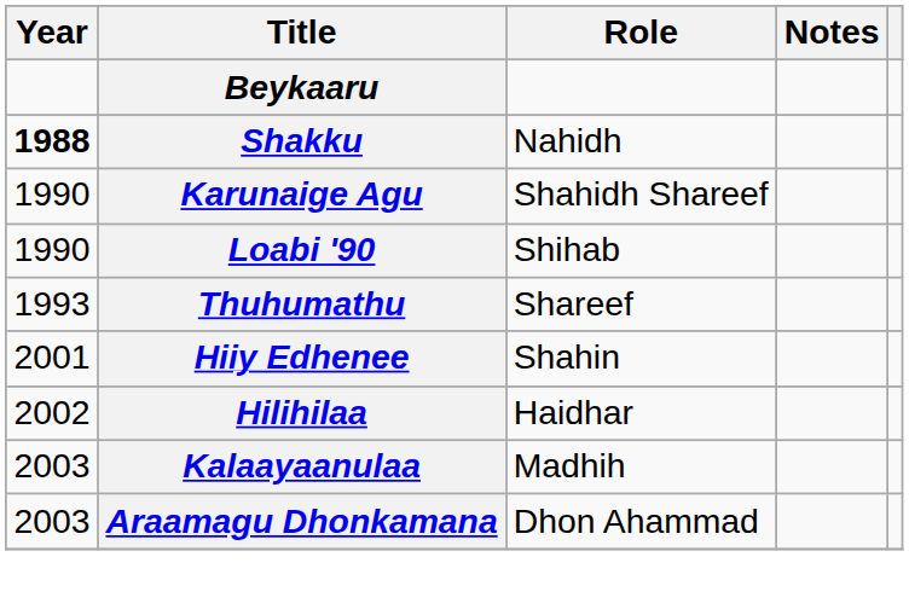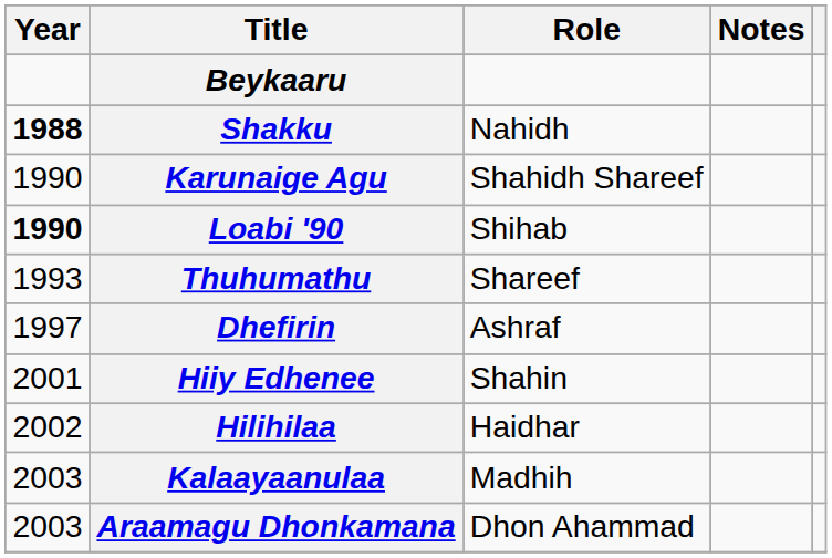 <table class="wikitable sortable plainrowheaders">
 <tr style="background:#ccc; text-align:center;">
 <th scope="col">Year</th>
 <th scope="col">Title</th>
 <th scope="col">Role</th>
 <th scope="col">Notes</th>
 <th scope="col" class="unsortable"></th>
 </tr>
 <tr>
 <td></td>
 <th scope="row"><em>Beykaaru</em></th>
 <td></td>
 <td></td>
 <td style="text-align: center;"></td>
 </tr>
 <tr>
 <td><strong>1988</strong></td>
 <th scope="row"><em><a href='#'>Shakku</a></em></th>
 <td>Nahidh</td>
 <td></td>
 <td style="text-align: center;"></td>
 </tr>
 <tr>
 <td>1990</td>
 <th scope="row"><em><a href='#'>Karunaige Agu</a></em></th>
 <td>Shahidh Shareef</td>
 <td></td>
 <td style="text-align: center;"></td>
 </tr>
 <tr>
-<td>1990</td>
+<td><strong>1990</strong></td>
 <th scope="row"><em><a href='#'>Loabi '90</a></em></th>
 <td>Shihab</td>
 <td></td>
 <td style="text-align: center;"></td>
 </tr>
 <tr>
 <td>1993</td>
 <th scope="row"><em><a href='#'>Thuhumathu</a></em></th>
 <td>Shareef</td>
+<td></td>
+<td style="text-align: center;"></td>
+</tr>
+<tr>
+<td>1997</td>
+<th scope="row"><em><a href='#'>Dhefirin</a></em></th>
+<td>Ashraf</td>
 <td></td>
 <td style="text-align: center;"></td>
 </tr>
 <tr>
 <td>2001</td>
 <th scope="row"><em><a href='#'>Hiiy Edhenee</a></em></th>
 <td>Shahin</td>
 <td></td>
 <td style="text-align: center;"></td>
 </tr>
 <tr>
 <td>2002</td>
 <th scope="row"><em><a href='#'>Hilihilaa</a></em></th>
 <td>Haidhar</td>
 <td></td>
 <td style="text-align: center;"></td>
 </tr>
 <tr>
 <td>2003</td>
 <th scope="row"><em><a href='#'>Kalaayaanulaa</a></em></th>
 <td>Madhih</td>
 <td></td>
 <td style="text-align: center;"></td>
 </tr>
 <tr>
 <td>2003</td>
 <th scope="row"><em><a href='#'>Araamagu Dhonkamana</a></em></th>
 <td>Dhon Ahammad</td>
 <td></td>
 <td style="text-align: center;"></td>
 </tr>
 <tr>
 </tr>
 </table>
